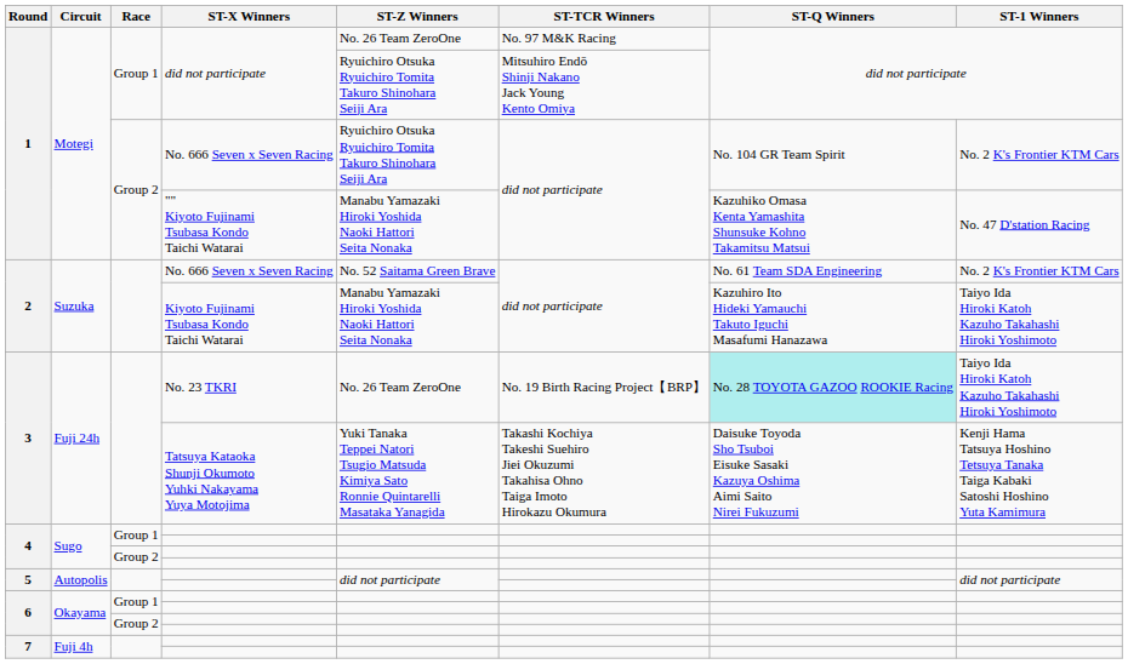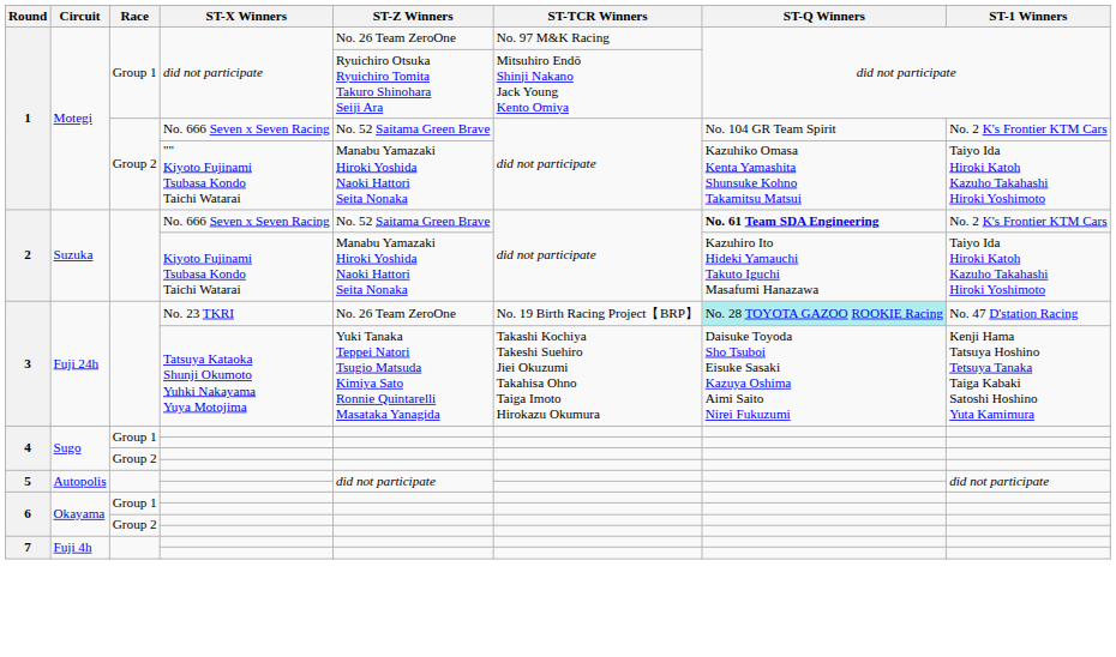 <table class="wikitable" style="font-size: 85%">
 <tr>
 <th>Round</th>
 <th>Circuit</th>
 <th>Race</th>
 <th>ST-X Winners</th>
 <th>ST-Z Winners</th>
 <th>ST-TCR Winners</th>
 <th>ST-Q Winners</th>
 <th>ST-1 Winners</th>
 </tr>
 <tr>
 <th rowspan="4">1</th>
 <td rowspan="4"><a href='#'>Motegi</a></td>
 <td rowspan="2">Group 1</td>
 <td rowspan="2"><em>did not participate</em></td>
 <td> No. 26 Team ZeroOne</td>
 <td> No. 97 M&K Racing</td>
 <td rowspan="2" colspan="2" align="center"><em>did not participate</em></td>
 </tr>
 <tr>
 <td> Ryuichiro Otsuka<br> <a href='#'>Ryuichiro Tomita</a><br> <a href='#'>Takuro Shinohara</a><br> <a href='#'>Seiji Ara</a></td>
 <td> Mitsuhiro Endō<br> <a href='#'>Shinji Nakano</a><br> Jack Young<br> <a href='#'>Kento Omiya</a></td>
 </tr>
 <tr>
 <td rowspan="2">Group 2</td>
 <td> No. 666 <a href='#'>Seven x Seven Racing</a></td>
-<td> Ryuichiro Otsuka<br> <a href='#'>Ryuichiro Tomita</a><br> <a href='#'>Takuro Shinohara</a><br> <a href='#'>Seiji Ara</a></td>
+<td> No. 52 <a href='#'>Saitama Green Brave</a></td>
 <td rowspan="2"><em>did not participate</em></td>
 <td> No. 104 GR Team Spirit</td>
 <td> No. 2 <a href='#'>K's Frontier KTM Cars</a></td>
 </tr>
 <tr>
 <td> ""<br> <a href='#'>Kiyoto Fujinami</a><br> <a href='#'>Tsubasa Kondo</a><br> Taichi Watarai</td>
 <td> Manabu Yamazaki<br> <a href='#'>Hiroki Yoshida</a><br> <a href='#'>Naoki Hattori</a><br> <a href='#'>Seita Nonaka</a></td>
 <td> Kazuhiko Omasa<br> <a href='#'>Kenta Yamashita</a><br> <a href='#'>Shunsuke Kohno</a><br> <a href='#'>Takamitsu Matsui</a></td>
-<td> No. 47 <a href='#'>D'station Racing</a></td>
+<td> Taiyo Ida<br> <a href='#'>Hiroki Katoh</a><br> <a href='#'>Kazuho Takahashi</a><br> <a href='#'>Hiroki Yoshimoto</a></td>
 </tr>
 <tr>
 <th rowspan="2">2</th>
 <td rowspan="2"><a href='#'>Suzuka</a></td>
 <td rowspan="2"></td>
 <td> No. 666 <a href='#'>Seven x Seven Racing</a></td>
 <td> No. 52 <a href='#'>Saitama Green Brave</a></td>
 <td rowspan="2"><em>did not participate</em></td>
-<td> No. 61 <a href='#'>Team SDA Engineering</a></td>
+<td><strong> No. 61 <a href='#'>Team SDA Engineering</a></strong></td>
 <td> No. 2 <a href='#'>K's Frontier KTM Cars</a></td>
 </tr>
 <tr>
 <td> <br> <a href='#'>Kiyoto Fujinami</a><br> <a href='#'>Tsubasa Kondo</a><br> Taichi Watarai</td>
 <td> Manabu Yamazaki<br> <a href='#'>Hiroki Yoshida</a><br> <a href='#'>Naoki Hattori</a><br> <a href='#'>Seita Nonaka</a></td>
 <td> Kazuhiro Ito<br> <a href='#'>Hideki Yamauchi</a><br> <a href='#'>Takuto Iguchi</a><br> Masafumi Hanazawa</td>
 <td> Taiyo Ida<br> <a href='#'>Hiroki Katoh</a><br> <a href='#'>Kazuho Takahashi</a><br> <a href='#'>Hiroki Yoshimoto</a></td>
 </tr>
 <tr>
 <th rowspan="2">3</th>
 <td rowspan="2"><a href='#'>Fuji 24h</a></td>
 <td rowspan="2"></td>
 <td> No. 23 <a href='#'>TKRI</a></td>
 <td> No. 26 Team ZeroOne</td>
 <td> No. 19 Birth Racing Project【BRP】</td>
 <td style="background: paleturquoise;"> No. 28 <a href='#'>TOYOTA GAZOO</a> <a href='#'>ROOKIE Racing</a></td>
-<td> Taiyo Ida<br> <a href='#'>Hiroki Katoh</a><br> <a href='#'>Kazuho Takahashi</a><br> <a href='#'>Hiroki Yoshimoto</a></td>
+<td> No. 47 <a href='#'>D'station Racing</a></td>
 </tr>
 <tr>
 <td> <br> <a href='#'>Tatsuya Kataoka</a><br> <a href='#'>Shunji Okumoto</a><br> <a href='#'>Yuhki Nakayama</a><br> <a href='#'>Yuya Motojima</a></td>
 <td> Yuki Tanaka<br> <a href='#'>Teppei Natori</a><br> <a href='#'>Tsugio Matsuda</a><br> <a href='#'>Kimiya Sato</a><br> <a href='#'>Ronnie Quintarelli</a><br> <a href='#'>Masataka Yanagida</a></td>
 <td> Takashi Kochiya<br> Takeshi Suehiro<br> Jiei Okuzumi<br> Takahisa Ohno<br> Taiga Imoto<br> Hirokazu Okumura</td>
 <td> Daisuke Toyoda<br> <a href='#'>Sho Tsuboi</a><br> Eisuke Sasaki<br> <a href='#'>Kazuya Oshima</a><br> Aimi Saito<br> <a href='#'>Nirei Fukuzumi</a></td>
 <td> Kenji Hama<br> Tatsuya Hoshino<br> <a href='#'>Tetsuya Tanaka</a><br> Taiga Kabaki<br> Satoshi Hoshino<br> <a href='#'>Yuta Kamimura</a></td>
 </tr>
 <tr>
 <th rowspan="4">4</th>
 <td rowspan="4"><a href='#'>Sugo</a></td>
 <td rowspan="2">Group 1</td>
 <td></td>
 <td></td>
 <td></td>
 <td></td>
 <td></td>
 </tr>
 <tr>
 <td></td>
 <td></td>
 <td></td>
 <td></td>
 <td></td>
 </tr>
 <tr>
 <td rowspan="2">Group 2</td>
 <td></td>
 <td></td>
 <td></td>
 <td></td>
 <td></td>
 </tr>
 <tr>
 <td></td>
 <td></td>
 <td></td>
 <td></td>
 <td></td>
 </tr>
 <tr>
 <th rowspan="2">5</th>
 <td rowspan="2"><a href='#'>Autopolis</a></td>
 <td rowspan="2"></td>
 <td></td>
 <td rowspan="2"><em>did not participate</em></td>
 <td></td>
 <td></td>
 <td rowspan="2"><em>did not participate</em></td>
 </tr>
 <tr>
 <td></td>
 <td></td>
 <td></td>
 </tr>
 <tr>
 <th rowspan="4">6</th>
 <td rowspan="4"><a href='#'>Okayama</a></td>
 <td rowspan="2">Group 1</td>
 <td></td>
 <td></td>
 <td></td>
 <td></td>
 <td></td>
 </tr>
 <tr>
 <td></td>
 <td></td>
 <td></td>
 <td></td>
 <td></td>
 </tr>
 <tr>
 <td rowspan="2">Group 2</td>
 <td></td>
 <td></td>
 <td></td>
 <td></td>
 <td></td>
 </tr>
 <tr>
 <td></td>
 <td></td>
 <td></td>
 <td></td>
 <td></td>
 </tr>
 <tr>
 <th rowspan="2">7</th>
 <td rowspan="2"><a href='#'>Fuji 4h</a></td>
 <td rowspan="2"></td>
 <td></td>
 <td></td>
 <td></td>
 <td></td>
 <td></td>
 </tr>
 <tr>
 <td></td>
 <td></td>
 <td></td>
 <td></td>
 <td></td>
 </tr>
 </table>
